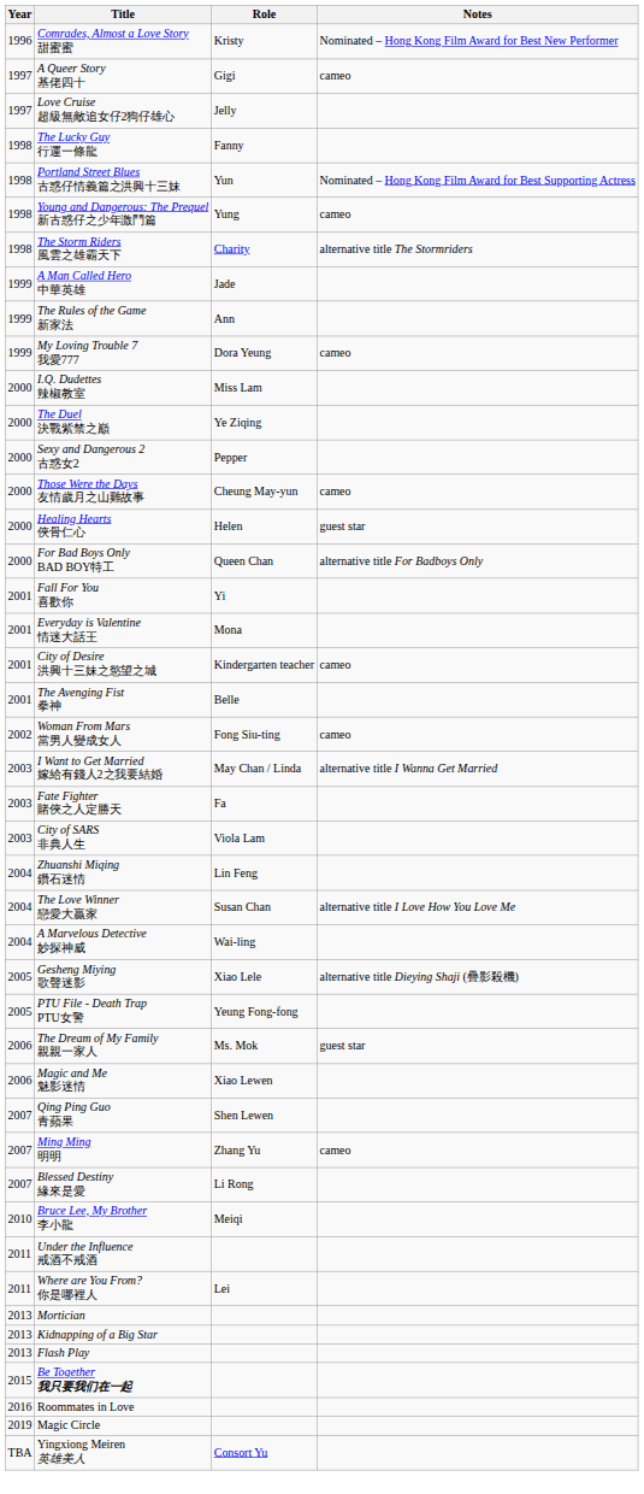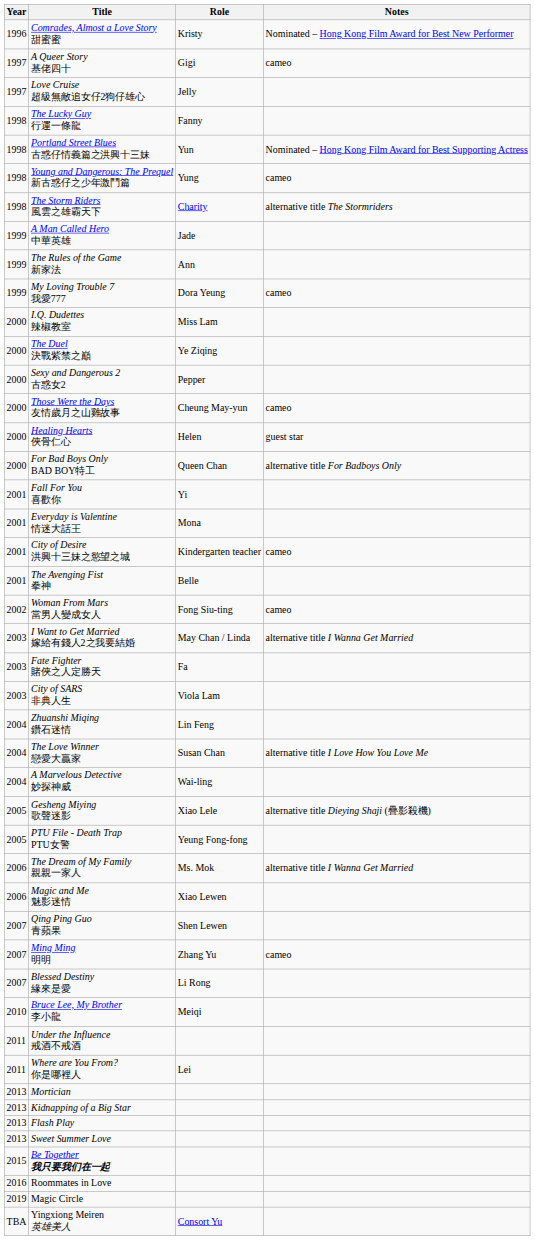 <table class="wikitable sortable">
 <tr>
 <th>Year</th>
 <th>Title</th>
 <th>Role</th>
 <th class="unsortable">Notes</th>
 </tr>
 <tr>
 <td>1996</td>
 <td><em><a href='#'>Comrades, Almost a Love Story</a></em><br>甜蜜蜜</td>
 <td>Kristy</td>
 <td>Nominated – <a href='#'>Hong Kong Film Award for Best New Performer</a></td>
 </tr>
 <tr>
 <td>1997</td>
 <td><em>A Queer Story</em><br>基佬四十</td>
 <td>Gigi</td>
 <td>cameo</td>
 </tr>
 <tr>
 <td>1997</td>
 <td><em>Love Cruise</em><br>超級無敵追女仔2狗仔雄心</td>
 <td>Jelly</td>
 <td></td>
 </tr>
 <tr>
 <td>1998</td>
 <td><em><a href='#'>The Lucky Guy</a></em><br>行運一條龍</td>
 <td>Fanny</td>
 <td></td>
 </tr>
 <tr>
 <td>1998</td>
 <td><em><a href='#'>Portland Street Blues</a></em><br>古惑仔情義篇之洪興十三妹</td>
 <td>Yun</td>
 <td>Nominated – <a href='#'>Hong Kong Film Award for Best Supporting Actress</a></td>
 </tr>
 <tr>
 <td>1998</td>
 <td><em><a href='#'>Young and Dangerous: The Prequel</a></em><br>新古惑仔之少年激鬥篇</td>
 <td>Yung</td>
 <td>cameo</td>
 </tr>
 <tr>
 <td>1998</td>
 <td><em><a href='#'>The Storm Riders</a></em><br>風雲之雄霸天下</td>
 <td><a href='#'>Charity</a></td>
 <td>alternative title <em>The Stormriders</em></td>
 </tr>
 <tr>
 <td>1999</td>
 <td><em><a href='#'>A Man Called Hero</a></em><br>中華英雄</td>
 <td>Jade</td>
 <td></td>
 </tr>
 <tr>
 <td>1999</td>
 <td><em>The Rules of the Game</em><br>新家法</td>
 <td>Ann</td>
 <td></td>
 </tr>
 <tr>
 <td>1999</td>
 <td><em>My Loving Trouble 7</em><br>我愛777</td>
 <td>Dora Yeung</td>
 <td>cameo</td>
 </tr>
 <tr>
 <td>2000</td>
 <td><em>I.Q. Dudettes</em><br>辣椒教室</td>
 <td>Miss Lam</td>
 <td></td>
 </tr>
 <tr>
 <td>2000</td>
 <td><em><a href='#'>The Duel</a></em><br>決戰紫禁之巔</td>
 <td>Ye Ziqing</td>
 <td></td>
 </tr>
 <tr>
 <td>2000</td>
 <td><em>Sexy and Dangerous 2</em><br>古惑女2</td>
 <td>Pepper</td>
 <td></td>
 </tr>
 <tr>
 <td>2000</td>
 <td><em><a href='#'>Those Were the Days</a></em><br>友情歲月之山雞故事</td>
 <td>Cheung May-yun</td>
 <td>cameo</td>
 </tr>
 <tr>
 <td>2000</td>
 <td><em><a href='#'>Healing Hearts</a></em><br>俠骨仁心</td>
 <td>Helen</td>
 <td>guest star</td>
 </tr>
 <tr>
 <td>2000</td>
 <td><em>For Bad Boys Only</em><br>BAD BOY特工</td>
 <td>Queen Chan</td>
 <td>alternative title <em>For Badboys Only</em></td>
 </tr>
 <tr>
 <td>2001</td>
 <td><em>Fall For You</em><br>喜歡你</td>
 <td>Yi</td>
 <td></td>
 </tr>
 <tr>
 <td>2001</td>
 <td><em>Everyday is Valentine</em><br>情迷大話王</td>
 <td>Mona</td>
 <td></td>
 </tr>
 <tr>
 <td>2001</td>
 <td><em>City of Desire</em><br>洪興十三妹之慾望之城</td>
 <td>Kindergarten teacher</td>
 <td>cameo</td>
 </tr>
 <tr>
 <td>2001</td>
 <td><em>The Avenging Fist</em><br>拳神</td>
 <td>Belle</td>
 <td></td>
 </tr>
 <tr>
 <td>2002</td>
 <td><em>Woman From Mars</em><br>當男人變成女人</td>
 <td>Fong Siu-ting</td>
 <td>cameo</td>
 </tr>
 <tr>
 <td>2003</td>
 <td><em>I Want to Get Married</em><br>嫁給有錢人2之我要結婚</td>
 <td>May Chan / Linda</td>
 <td>alternative title <em>I Wanna Get Married</em></td>
 </tr>
 <tr>
 <td>2003</td>
 <td><em>Fate Fighter</em><br>賭俠之人定勝天</td>
 <td>Fa</td>
 <td></td>
 </tr>
 <tr>
 <td>2003</td>
 <td><em>City of SARS</em><br>非典人生</td>
 <td>Viola Lam</td>
 <td></td>
 </tr>
 <tr>
 <td>2004</td>
 <td><em>Zhuanshi Miqing</em><br>鑽石迷情</td>
 <td>Lin Feng</td>
 <td></td>
 </tr>
 <tr>
 <td>2004</td>
 <td><em>The Love Winner</em><br>戀愛大贏家</td>
 <td>Susan Chan</td>
 <td>alternative title <em>I Love How You Love Me</em></td>
 </tr>
 <tr>
 <td>2004</td>
 <td><em>A Marvelous Detective</em><br>妙探神威</td>
 <td>Wai-ling</td>
 <td></td>
 </tr>
 <tr>
 <td>2005</td>
 <td><em>Gesheng Miying</em><br>歌聲迷影</td>
 <td>Xiao Lele</td>
 <td>alternative title <em>Dieying Shaji</em> (疊影殺機)</td>
 </tr>
 <tr>
 <td>2005</td>
 <td><em>PTU File - Death Trap</em><br>PTU女警</td>
 <td>Yeung Fong-fong</td>
 <td></td>
 </tr>
 <tr>
 <td>2006</td>
 <td><em>The Dream of My Family</em><br>親親一家人</td>
 <td>Ms. Mok</td>
-<td>guest star</td>
+<td>alternative title <em>I Wanna Get Married</em></td>
 </tr>
 <tr>
 <td>2006</td>
 <td><em>Magic and Me</em><br>魅影迷情</td>
 <td>Xiao Lewen</td>
 <td></td>
 </tr>
 <tr>
 <td>2007</td>
 <td><em>Qing Ping Guo</em><br>青蘋果</td>
 <td>Shen Lewen</td>
 <td></td>
 </tr>
 <tr>
 <td>2007</td>
 <td><em><a href='#'>Ming Ming</a></em><br>明明</td>
 <td>Zhang Yu</td>
 <td>cameo</td>
 </tr>
 <tr>
 <td>2007</td>
 <td><em>Blessed Destiny</em><br>緣來是愛</td>
 <td>Li Rong</td>
 <td></td>
 </tr>
 <tr>
 <td>2010</td>
 <td><em><a href='#'>Bruce Lee, My Brother</a></em><br>李小龍</td>
 <td>Meiqi</td>
 <td></td>
 </tr>
 <tr>
 <td>2011</td>
 <td><em>Under the Influence</em><br>戒酒不戒酒</td>
 <td></td>
 <td></td>
 </tr>
 <tr>
 <td>2011</td>
 <td><em>Where are You From?</em><br>你是哪裡人</td>
 <td>Lei</td>
 <td></td>
 </tr>
 <tr>
 <td>2013</td>
 <td><em>Mortician</em></td>
 <td></td>
 <td></td>
 </tr>
 <tr>
 <td>2013</td>
 <td><em>Kidnapping of a Big Star</em></td>
 <td></td>
 <td></td>
 </tr>
 <tr>
 <td>2013</td>
 <td><em>Flash Play</em></td>
 <td></td>
 <td></td>
 </tr>
 <tr>
+<td>2013</td>
+<td><em>Sweet Summer Love</em></td>
+<td></td>
+<td></td>
+</tr>
+<tr>
 <td>2015</td>
 <td><em><a href='#'>Be Together</a><strong><br>我只要我们在一起</td>
 <td></td>
 <td></td>
 </tr>
 <tr>
 <td>2016</td>
 <td></em>Roommates in Love<em></td>
 <td></td>
 <td></td>
 </tr>
 <tr>
 <td>2019</td>
 <td></em>Magic Circle<em></td>
 <td></td>
 <td></td>
 </tr>
 <tr>
 <td>TBA</td>
 <td></em>Yingxiong Meiren<em><br>英雄美人</td>
 <td><a href='#'>Consort Yu</a></td>
 <td></td>
 </tr>
 </table>
